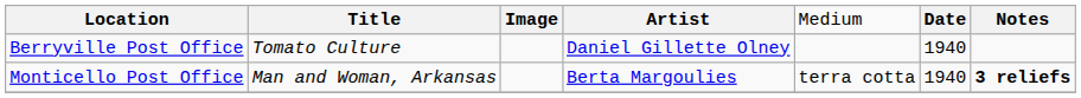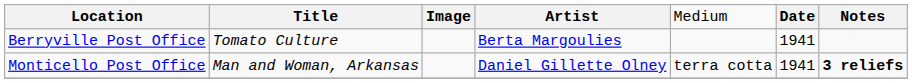 <table class="wikitable sortable">
 <tr>
 <th>Location</th>
 <th>Title</th>
 <th>Image</th>
 <th>Artist</th>
 <td>Medium</td>
 <th>Date</th>
 <th>Notes</th>
 </tr>
 <tr>
 <td><a href='#'>Berryville Post Office</a></td>
 <td><em>Tomato Culture</em></td>
 <td></td>
-<td><a href='#'>Daniel Gillette Olney</a></td>
+<td><a href='#'>Berta Margoulies</a></td>
 <td></td>
-<td>1940</td>
+<td>1941</td>
 <td></td>
 </tr>
 <tr>
 <td><a href='#'>Monticello Post Office</a></td>
 <td><em>Man and Woman, Arkansas</em></td>
 <td></td>
-<td><a href='#'>Berta Margoulies</a></td>
+<td><a href='#'>Daniel Gillette Olney</a></td>
 <td>terra cotta</td>
-<td>1940</td>
+<td>1941</td>
 <td><strong>3 reliefs</strong></td>
 </tr>
 <tr>
 </tr>
 </table>
